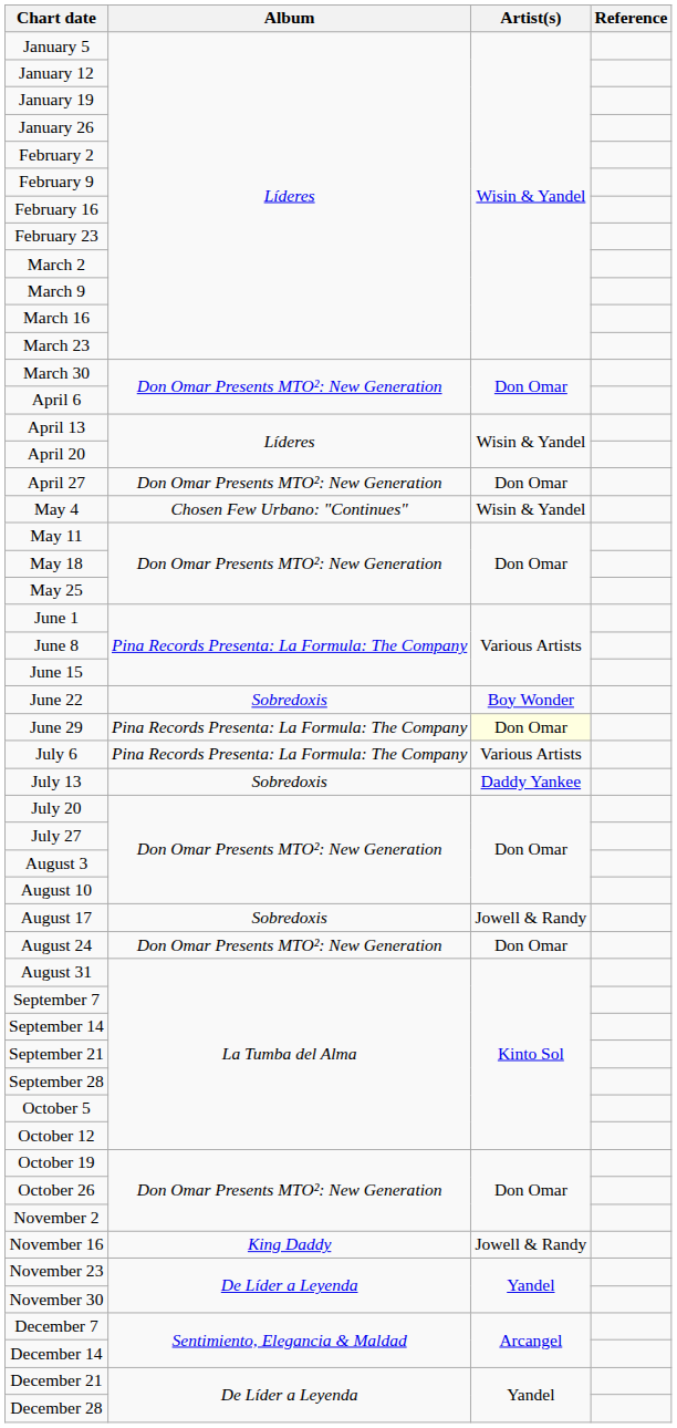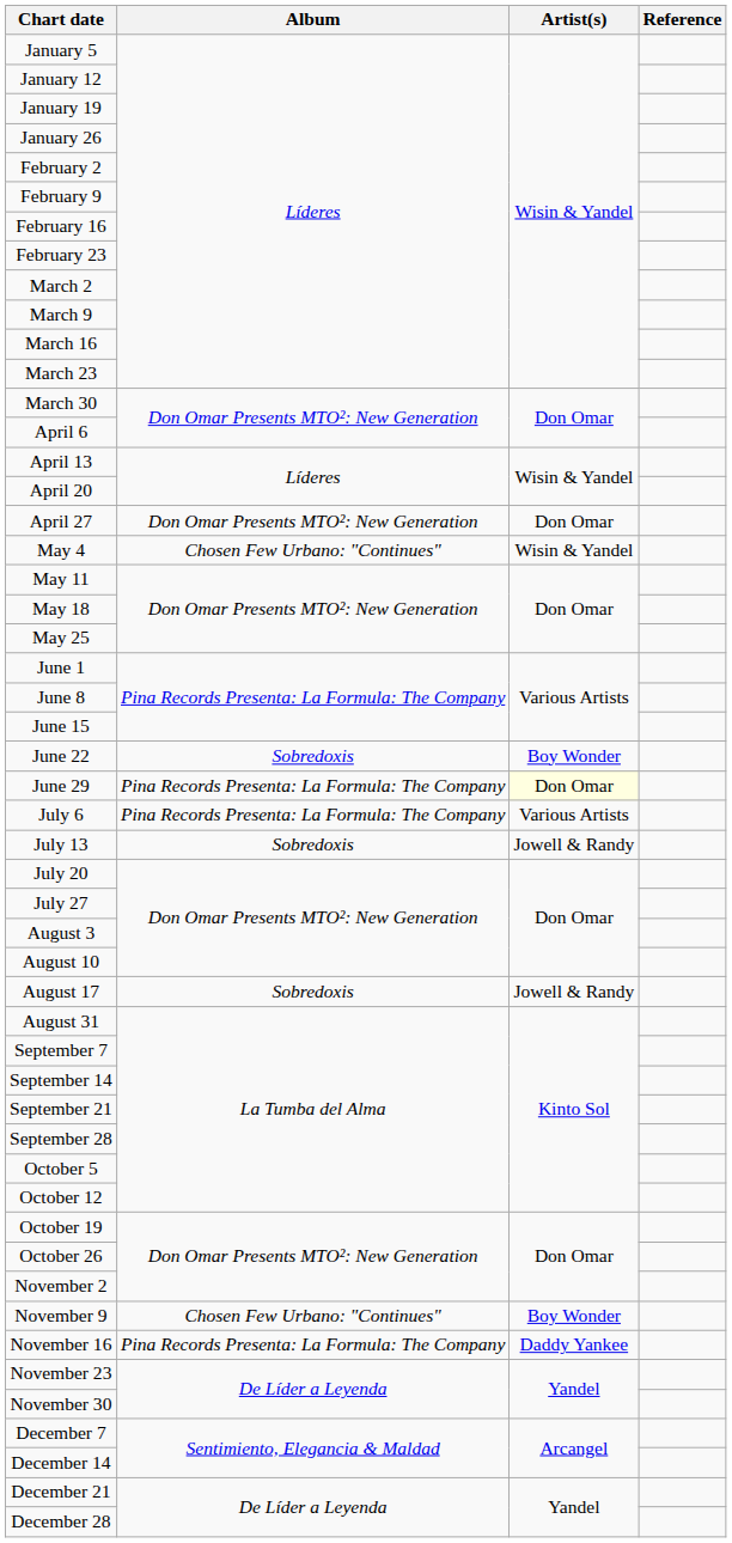 <table class="wikitable" border="1" style="text-align: center">
 <tr>
 <th>Chart date</th>
 <th>Album</th>
 <th>Artist(s)</th>
 <th class="unsortable">Reference</th>
 </tr>
 <tr>
 <td>January 5</td>
 <td rowspan=12><em><a href='#'>Líderes</a></em></td>
 <td rowspan=12><a href='#'>Wisin & Yandel</a></td>
 <td></td>
 </tr>
 <tr>
 <td>January 12</td>
 <td></td>
 </tr>
 <tr>
 <td>January 19</td>
 <td></td>
 </tr>
 <tr>
 <td>January 26</td>
 <td></td>
 </tr>
 <tr>
 <td>February 2</td>
 <td></td>
 </tr>
 <tr>
 <td>February 9</td>
 <td></td>
 </tr>
 <tr>
 <td>February 16</td>
 <td></td>
 </tr>
 <tr>
 <td>February 23</td>
 <td></td>
 </tr>
 <tr>
 <td>March 2</td>
 <td></td>
 </tr>
 <tr>
 <td>March 9</td>
 <td></td>
 </tr>
 <tr>
 <td>March 16</td>
 <td></td>
 </tr>
 <tr>
 <td>March 23</td>
 <td></td>
 </tr>
 <tr>
 <td>March 30</td>
 <td rowspan=2><em><a href='#'>Don Omar Presents MTO²: New Generation</a></em></td>
 <td rowspan=2><a href='#'>Don Omar</a></td>
 <td></td>
 </tr>
 <tr>
 <td>April 6</td>
 <td></td>
 </tr>
 <tr>
 <td>April 13</td>
 <td rowspan=2><em>Líderes</em></td>
 <td rowspan=2>Wisin & Yandel</td>
 <td></td>
 </tr>
 <tr>
 <td>April 20</td>
 <td></td>
 </tr>
 <tr>
 <td>April 27</td>
 <td><em>Don Omar Presents MTO²: New Generation</em></td>
 <td>Don Omar</td>
 <td></td>
 </tr>
 <tr>
 <td>May 4</td>
 <td><em>Chosen Few Urbano: "Continues"</em></td>
 <td>Wisin & Yandel</td>
 <td></td>
 </tr>
 <tr>
 <td>May 11</td>
 <td rowspan=3><em>Don Omar Presents MTO²: New Generation</em></td>
 <td rowspan=3>Don Omar</td>
 <td></td>
 </tr>
 <tr>
 <td>May 18</td>
 <td></td>
 </tr>
 <tr>
 <td>May 25</td>
 <td></td>
 </tr>
 <tr>
 <td>June 1</td>
 <td rowspan=3><em><a href='#'>Pina Records Presenta: La Formula: The Company</a></em></td>
 <td rowspan=3>Various Artists</td>
 <td></td>
 </tr>
 <tr>
 <td>June 8</td>
 <td></td>
 </tr>
 <tr>
 <td>June 15</td>
 <td></td>
 </tr>
 <tr>
 <td>June 22</td>
 <td><em><a href='#'>Sobredoxis</a></em></td>
 <td><a href='#'>Boy Wonder</a></td>
 <td></td>
 </tr>
 <tr>
 <td>June 29</td>
 <td><em>Pina Records Presenta: La Formula: The Company</em></td>
 <td style="background: lightyellow;">Don Omar</td>
 <td></td>
 </tr>
 <tr>
 <td>July 6</td>
 <td><em>Pina Records Presenta: La Formula: The Company</em></td>
 <td>Various Artists</td>
 <td></td>
 </tr>
 <tr>
 <td>July 13</td>
 <td><em>Sobredoxis</em></td>
-<td><a href='#'>Daddy Yankee</a></td>
+<td>Jowell & Randy</td>
 <td></td>
 </tr>
 <tr>
 <td>July 20</td>
 <td rowspan=4><em>Don Omar Presents MTO²: New Generation</em></td>
 <td rowspan=4>Don Omar</td>
 <td></td>
 </tr>
 <tr>
 <td>July 27</td>
 <td></td>
 </tr>
 <tr>
 <td>August 3</td>
 <td></td>
 </tr>
 <tr>
 <td>August 10</td>
 <td></td>
 </tr>
 <tr>
 <td>August 17</td>
 <td><em>Sobredoxis</em></td>
 <td>Jowell & Randy</td>
-<td></td>
-</tr>
-<tr>
-<td>August 24</td>
-<td><em>Don Omar Presents MTO²: New Generation</em></td>
-<td>Don Omar</td>
 <td></td>
 </tr>
 <tr>
 <td>August 31</td>
 <td rowspan=7><em>La Tumba del Alma</em></td>
 <td rowspan=7><a href='#'>Kinto Sol</a></td>
 <td></td>
 </tr>
 <tr>
 <td>September 7</td>
 <td></td>
 </tr>
 <tr>
 <td>September 14</td>
 <td></td>
 </tr>
 <tr>
 <td>September 21</td>
 <td></td>
 </tr>
 <tr>
 <td>September 28</td>
 <td></td>
 </tr>
 <tr>
 <td>October 5</td>
 <td></td>
 </tr>
 <tr>
 <td>October 12</td>
 <td></td>
 </tr>
 <tr>
 <td>October 19</td>
 <td rowspan=3><em>Don Omar Presents MTO²: New Generation</em></td>
 <td rowspan=3>Don Omar</td>
 <td></td>
 </tr>
 <tr>
 <td>October 26</td>
 <td></td>
 </tr>
 <tr>
 <td>November 2</td>
 <td></td>
 </tr>
 <tr>
+<td>November 9</td>
+<td><em>Chosen Few Urbano: "Continues"</em></td>
+<td><a href='#'>Boy Wonder</a></td>
+<td></td>
+</tr>
+<tr>
 <td>November 16</td>
-<td><em><a href='#'>King Daddy</a></em></td>
-<td>Jowell & Randy</td>
+<td><em>Pina Records Presenta: La Formula: The Company</em></td>
+<td><a href='#'>Daddy Yankee</a></td>
 <td></td>
 </tr>
 <tr>
 <td>November 23</td>
 <td rowspan=2><em><a href='#'>De Líder a Leyenda</a></em></td>
 <td rowspan=2><a href='#'>Yandel</a></td>
 <td></td>
 </tr>
 <tr>
 <td>November 30</td>
 <td></td>
 </tr>
 <tr>
 <td>December 7</td>
 <td rowspan=2><em><a href='#'>Sentimiento, Elegancia & Maldad</a></em></td>
 <td rowspan=2><a href='#'>Arcangel</a></td>
 <td></td>
 </tr>
 <tr>
 <td>December 14</td>
 <td></td>
 </tr>
 <tr>
 <td>December 21</td>
 <td rowspan=2><em>De Líder a Leyenda</em></td>
 <td rowspan=2>Yandel</td>
 <td></td>
 </tr>
 <tr>
 <td>December 28</td>
 <td></td>
 </tr>
 </table>
